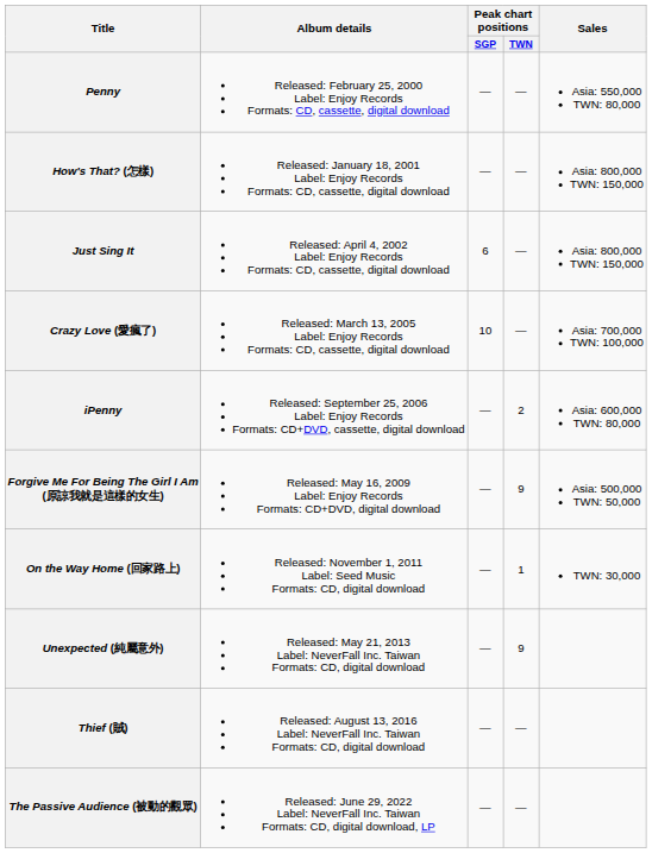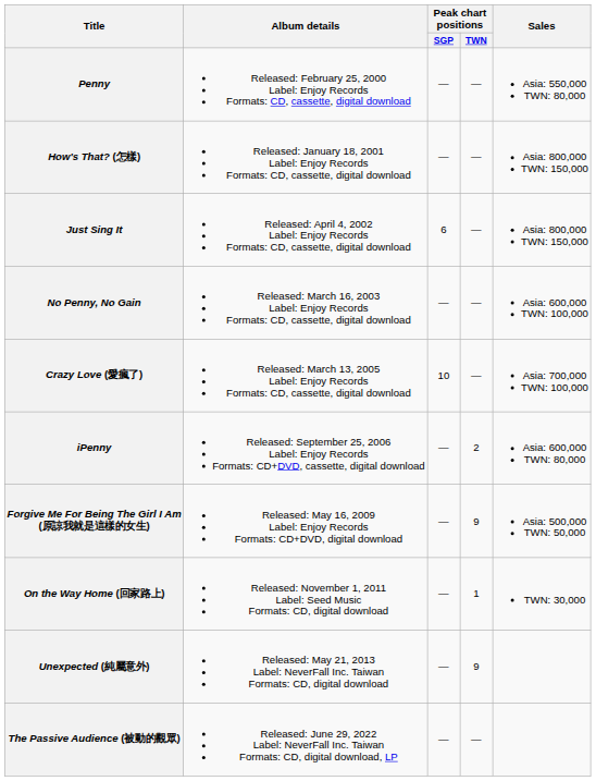 <table class="wikitable plainrowheaders" style="text-align:center;">
 <tr>
 <th rowspan="2">Title</th>
 <th rowspan="2">Album details</th>
 <th colspan="2">Peak chart positions</th>
 <th rowspan="2">Sales</th>
 </tr>
 <tr>
 <th scope="col" style="width:3em;font-size:90%;"><a href='#'>SGP</a><br></th>
 <th scope="col" style="width:3em;font-size:90%;"><a href='#'>TWN</a><br></th>
 </tr>
 <tr>
 <th scope="row"><em>Penny</em></th>
 <td><br><ul><li>Released: February 25, 2000</li><li>Label: Enjoy Records</li><li>Formats: <a href='#'>CD</a>, <a href='#'>cassette</a>, <a href='#'>digital download</a></li></ul></td>
 <td>—</td>
 <td>—</td>
 <td><br><ul><li>Asia: 550,000</li><li>TWN: 80,000</li></ul></td>
 </tr>
 <tr>
 <th scope="row"><em>How's That?</em> (怎樣)</th>
 <td><br><ul><li>Released: January 18, 2001</li><li>Label: Enjoy Records</li><li>Formats: CD, cassette, digital download</li></ul></td>
 <td>—</td>
 <td>—</td>
 <td><br><ul><li>Asia: 800,000</li><li>TWN: 150,000</li></ul></td>
 </tr>
 <tr>
 <th scope="row"><em>Just Sing It</em></th>
 <td><br><ul><li>Released: April 4, 2002</li><li>Label: Enjoy Records</li><li>Formats: CD, cassette, digital download</li></ul></td>
 <td>6</td>
 <td>—</td>
 <td><br><ul><li>Asia: 800,000</li><li>TWN: 150,000</li></ul></td>
+</tr>
+<tr>
+<th scope="row"><em>No Penny, No Gain</em></th>
+<td><br><ul><li>Released: March 16, 2003</li><li>Label: Enjoy Records</li><li>Formats: CD, cassette, digital download</li></ul></td>
+<td>—</td>
+<td>—</td>
+<td><br><ul><li>Asia: 600,000</li><li>TWN: 100,000</li></ul></td>
 </tr>
 <tr>
 <th scope="row"><em>Crazy Love</em> (愛瘋了)</th>
 <td><br><ul><li>Released: March 13, 2005</li><li>Label: Enjoy Records</li><li>Formats: CD, cassette, digital download</li></ul></td>
 <td>10</td>
 <td>—</td>
 <td><br><ul><li>Asia: 700,000</li><li>TWN: 100,000</li></ul></td>
 </tr>
 <tr>
 <th scope="row"><em>iPenny</em></th>
 <td><br><ul><li>Released: September 25, 2006</li><li>Label: Enjoy Records</li><li>Formats: CD+<a href='#'>DVD</a>, cassette, digital download</li></ul></td>
 <td>—</td>
 <td>2</td>
 <td><br><ul><li>Asia: 600,000</li><li>TWN: 80,000</li></ul></td>
 </tr>
 <tr>
 <th scope="row"><em>Forgive Me For Being The Girl I Am</em><br>(原諒我就是這樣的女生)</th>
 <td><br><ul><li>Released: May 16, 2009</li><li>Label: Enjoy Records</li><li>Formats: CD+DVD, digital download</li></ul></td>
 <td>—</td>
 <td>9</td>
 <td><br><ul><li>Asia: 500,000</li><li>TWN: 50,000</li></ul></td>
 </tr>
 <tr>
 <th scope="row"><em>On the Way Home</em> (回家路上)</th>
 <td><br><ul><li>Released: November 1, 2011</li><li>Label: Seed Music</li><li>Formats: CD, digital download</li></ul></td>
 <td>—</td>
 <td>1</td>
 <td><br><ul><li>TWN: 30,000</li></ul></td>
 </tr>
 <tr>
 <th scope="row"><em>Unexpected</em> (純屬意外)</th>
 <td><br><ul><li>Released: May 21, 2013</li><li>Label: NeverFall Inc. Taiwan</li><li>Formats: CD, digital download</li></ul></td>
 <td>—</td>
 <td>9</td>
 <td></td>
 </tr>
 <tr>
-<th scope="row"><em>Thief</em> (賊)</th>
-<td><br><ul><li>Released: August 13, 2016</li><li>Label: NeverFall Inc. Taiwan</li><li>Formats: CD, digital download</li></ul></td>
-<td>—</td>
-<td>—</td>
-<td></td>
-</tr>
-<tr>
 <th scope="row"><em>The Passive Audience</em> (被動的觀眾)</th>
 <td><br><ul><li>Released: June 29, 2022</li><li>Label: NeverFall Inc. Taiwan</li><li>Formats: CD, digital download, <a href='#'>LP</a></li></ul></td>
 <td>—</td>
 <td>—</td>
 <td></td>
 </tr>
 </table>
